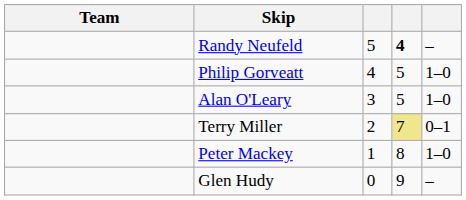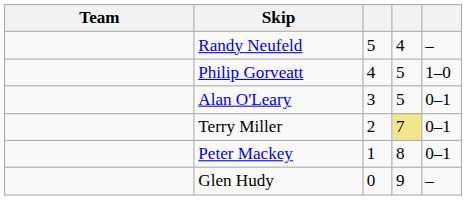 <table class="wikitable">
 <tr>
 <th width=170>Team</th>
 <th width=150>Skip</th>
 <th width=20></th>
 <th width=20></th>
 <th width=30></th>
 </tr>
 <tr>
 <td></td>
 <td><a href='#'>Randy Neufeld</a></td>
 <td>5</td>
-<td><strong>4</strong></td>
+<td>4</td>
 <td>–</td>
 </tr>
 <tr>
 <td></td>
 <td><a href='#'>Philip Gorveatt</a></td>
 <td>4</td>
 <td>5</td>
 <td>1–0</td>
 </tr>
 <tr>
 <td></td>
 <td><a href='#'>Alan O'Leary</a></td>
 <td>3</td>
 <td>5</td>
-<td>1–0</td>
+<td>0–1</td>
 </tr>
 <tr>
 <td></td>
 <td>Terry Miller</td>
 <td>2</td>
 <td style="background: khaki;">7</td>
 <td>0–1</td>
 </tr>
 <tr>
 <td></td>
 <td><a href='#'>Peter Mackey</a></td>
 <td>1</td>
 <td>8</td>
-<td>1–0</td>
+<td>0–1</td>
 </tr>
 <tr>
 <td></td>
 <td>Glen Hudy</td>
 <td>0</td>
 <td>9</td>
 <td>–</td>
 </tr>
 </table>
